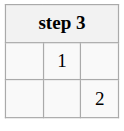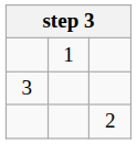 <table class="wikitable" style="margin:0.5em auto;text-align:center;width:6em;height:6em;table-layout:fixed;">
 <tr>
 <th colspan="3">step 3</th>
 </tr>
 <tr>
 <td></td>
 <td>1</td>
 <td></td>
 </tr>
 <tr>
+<td>3</td>
+<td></td>
+<td></td>
+</tr>
+<tr>
 <td></td>
 <td></td>
 <td>2</td>
 </tr>
 </table>
